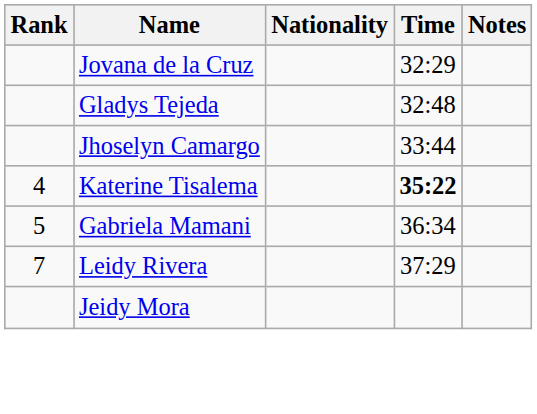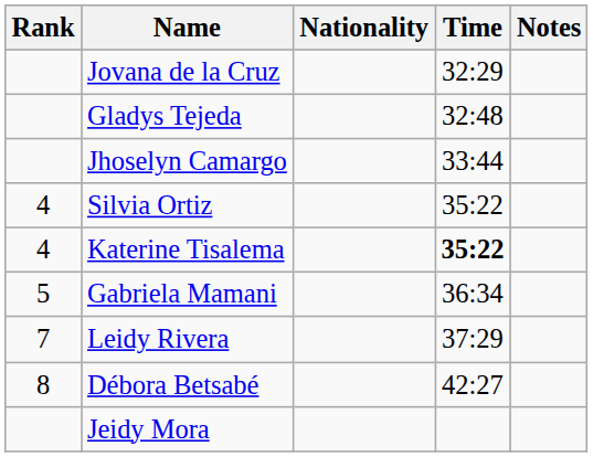 <table class="wikitable sortable" style="text-align:center;font-size:95%">
 <tr>
 <th>Rank</th>
 <th>Name</th>
 <th>Nationality</th>
 <th>Time</th>
 <th>Notes</th>
 </tr>
 <tr>
 <td></td>
 <td align=left><a href='#'>Jovana de la Cruz</a></td>
 <td align=left></td>
 <td>32:29</td>
 <td></td>
 </tr>
 <tr>
 <td></td>
 <td align=left><a href='#'>Gladys Tejeda</a></td>
 <td align=left></td>
 <td>32:48</td>
 <td></td>
 </tr>
 <tr>
 <td></td>
 <td align=left><a href='#'>Jhoselyn Camargo</a></td>
 <td align=left></td>
 <td>33:44</td>
 <td></td>
 </tr>
 <tr>
 <td>4</td>
+<td align=left><a href='#'>Silvia Ortiz</a></td>
+<td align=left></td>
+<td>35:22</td>
+<td></td>
+</tr>
+<tr>
+<td>4</td>
 <td align=left><a href='#'>Katerine Tisalema</a></td>
 <td align=left></td>
 <td><strong>35:22</strong></td>
 <td></td>
 </tr>
 <tr>
 <td>5</td>
 <td align=left><a href='#'>Gabriela Mamani</a></td>
 <td align=left></td>
 <td>36:34</td>
 <td></td>
 </tr>
 <tr>
 <td>7</td>
 <td align=left><a href='#'>Leidy Rivera</a></td>
 <td align=left></td>
 <td>37:29</td>
 <td></td>
 </tr>
 <tr>
+<td>8</td>
+<td align=left><a href='#'>Débora Betsabé</a></td>
+<td align=left></td>
+<td>42:27</td>
+<td></td>
+</tr>
+<tr>
 <td></td>
 <td align=left><a href='#'>Jeidy Mora</a></td>
 <td align=left></td>
 <td></td>
 <td></td>
 </tr>
 </table>
